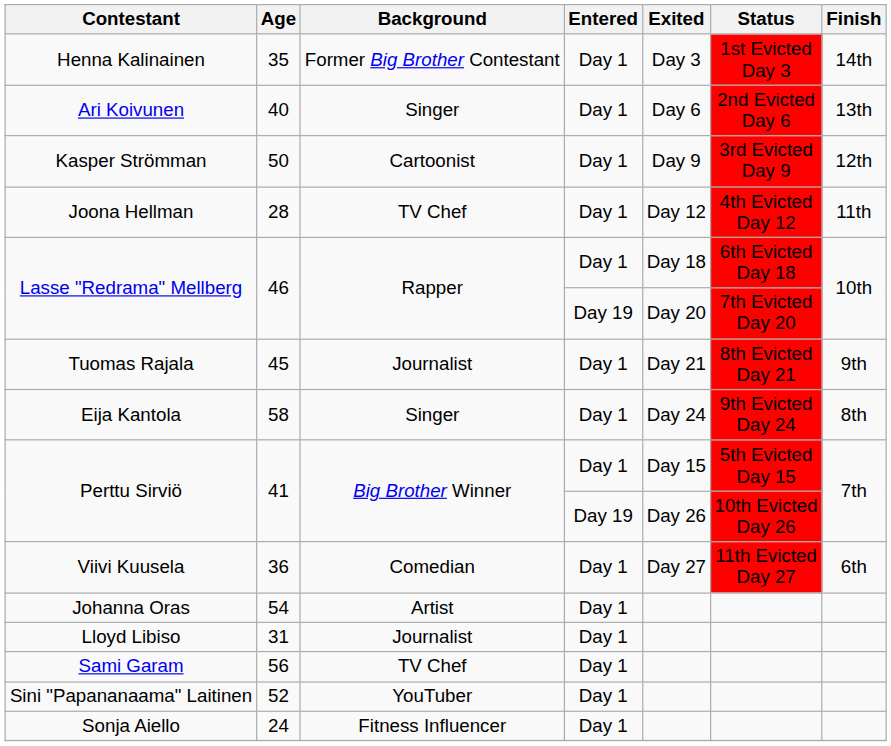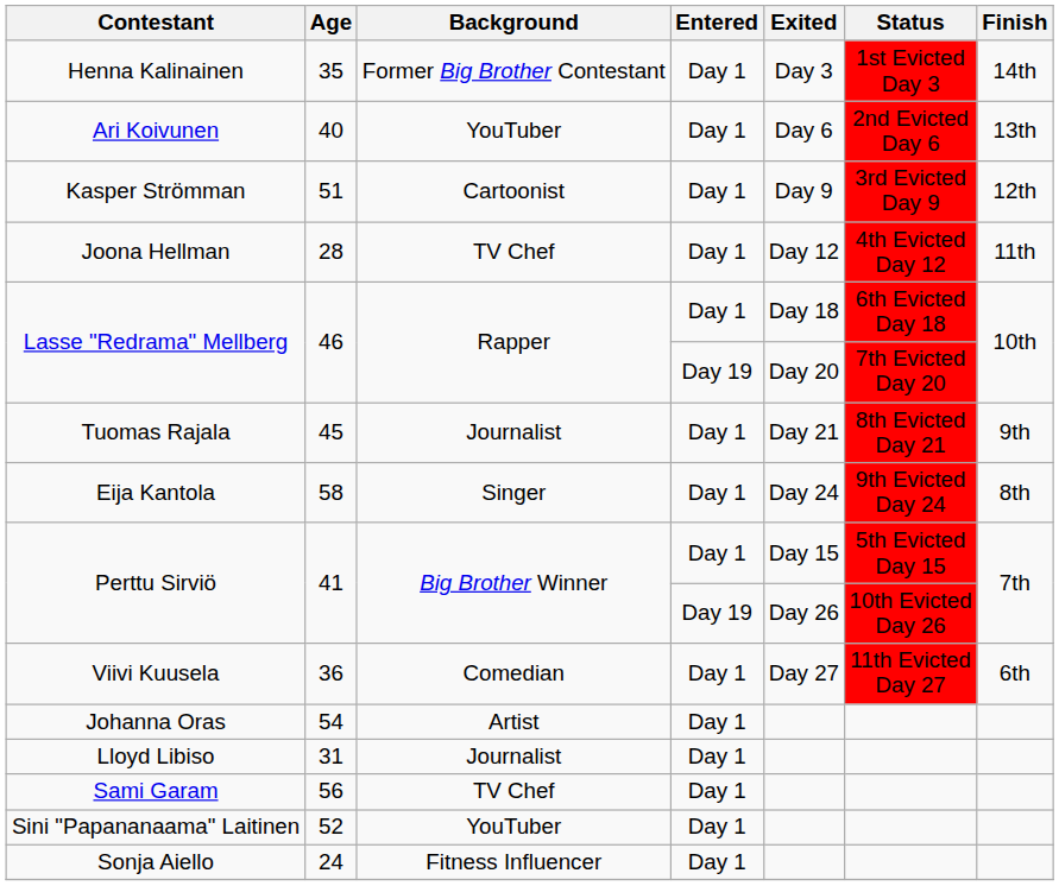 <table class="wikitable sortable" style="margin:auto; text-align:center">
 <tr>
 <th>Contestant</th>
 <th>Age</th>
 <th>Background</th>
 <th>Entered</th>
 <th>Exited</th>
 <th>Status</th>
 <th>Finish</th>
 </tr>
 <tr>
 <td>Henna Kalinainen</td>
 <td>35</td>
 <td>Former <em><a href='#'>Big Brother</a></em> Contestant</td>
 <td>Day 1</td>
 <td>Day 3</td>
 <td style="background:#ff0000;">1st Evicted<br>Day 3</td>
 <td>14th</td>
 </tr>
 <tr>
 <td><a href='#'>Ari Koivunen</a></td>
 <td>40</td>
-<td>Singer</td>
+<td>YouTuber</td>
 <td>Day 1</td>
 <td>Day 6</td>
 <td style="background:#ff0000;">2nd Evicted<br>Day 6</td>
 <td>13th</td>
 </tr>
 <tr>
 <td>Kasper Strömman</td>
-<td>50</td>
+<td>51</td>
 <td>Cartoonist</td>
 <td>Day 1</td>
 <td>Day 9</td>
 <td style="background:#ff0000;">3rd Evicted<br>Day 9</td>
 <td>12th</td>
 </tr>
 <tr>
 <td>Joona Hellman</td>
 <td>28</td>
 <td>TV Chef</td>
 <td>Day 1</td>
 <td>Day 12</td>
 <td style="background:#ff0000;">4th Evicted<br>Day 12</td>
 <td>11th</td>
 </tr>
 <tr>
 <td rowspan="2"><a href='#'>Lasse "Redrama" Mellberg</a></td>
 <td rowspan="2">46</td>
 <td rowspan="2">Rapper</td>
 <td rowspan="1">Day 1</td>
 <td rowspan="1">Day 18</td>
 <td rowspan="1" style="background:#ff0000;">6th Evicted<br>Day 18</td>
 <td rowspan="2">10th</td>
 </tr>
 <tr>
 <td rowspan="1">Day 19</td>
 <td rowspan="1">Day 20</td>
 <td rowspan="1" style="background:#ff0000;">7th Evicted<br>Day 20</td>
 </tr>
 <tr>
 <td>Tuomas Rajala</td>
 <td>45</td>
 <td>Journalist</td>
 <td>Day 1</td>
 <td>Day 21</td>
 <td style="background:#ff0000;">8th Evicted<br>Day 21</td>
 <td>9th</td>
 </tr>
 <tr>
 <td>Eija Kantola</td>
 <td>58</td>
 <td>Singer</td>
 <td>Day 1</td>
 <td>Day 24</td>
 <td style="background:#ff0000;">9th Evicted<br>Day 24</td>
 <td>8th</td>
 </tr>
 <tr>
 <td rowspan="2">Perttu Sirviö</td>
 <td rowspan="2">41</td>
 <td rowspan="2"><em><a href='#'>Big Brother</a></em> Winner</td>
 <td rowspan="1">Day 1</td>
 <td rowspan="1">Day 15</td>
 <td rowspan="1" style="background:#ff0000;">5th Evicted<br>Day 15</td>
 <td rowspan="2">7th</td>
 </tr>
 <tr>
 <td rowspan="1">Day 19</td>
 <td rowspan="1">Day 26</td>
 <td rowspan="1" style="background:#ff0000;">10th Evicted<br>Day 26</td>
 </tr>
 <tr>
 <td>Viivi Kuusela</td>
 <td>36</td>
 <td>Comedian</td>
 <td>Day 1</td>
 <td>Day 27</td>
 <td style="background:#ff0000;">11th Evicted<br>Day 27</td>
 <td>6th</td>
 </tr>
 <tr>
 <td>Johanna Oras</td>
 <td>54</td>
 <td>Artist</td>
 <td>Day 1</td>
 <td></td>
 <td></td>
 <td></td>
 </tr>
 <tr>
 <td>Lloyd Libiso</td>
 <td>31</td>
 <td>Journalist</td>
 <td>Day 1</td>
 <td></td>
 <td></td>
 <td></td>
 </tr>
 <tr>
 <td><a href='#'>Sami Garam</a></td>
 <td>56</td>
 <td>TV Chef</td>
 <td>Day 1</td>
 <td></td>
 <td></td>
 <td></td>
 </tr>
 <tr>
 <td>Sini "Papananaama" Laitinen</td>
 <td>52</td>
 <td>YouTuber</td>
 <td>Day 1</td>
 <td></td>
 <td></td>
 <td></td>
 </tr>
 <tr>
 <td>Sonja Aiello</td>
 <td>24</td>
 <td>Fitness Influencer</td>
 <td>Day 1</td>
 <td></td>
 <td></td>
 <td></td>
 </tr>
 <tr>
 </tr>
 </table>
